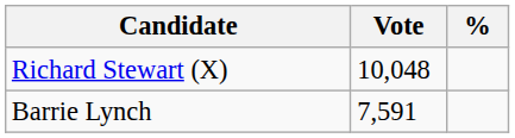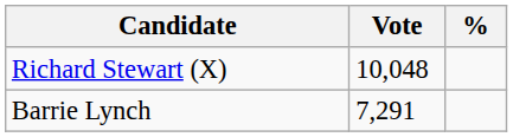 <table class="wikitable">
 <tr>
 <th bgcolor="#DDDDFF" width="200px">Candidate</th>
 <th bgcolor="#DDDDFF" width="50px">Vote</th>
 <th bgcolor="#DDDDFF" width="30px">%</th>
 </tr>
 <tr>
 <td><a href='#'>Richard Stewart</a> (X)</td>
 <td>10,048</td>
 <td></td>
 </tr>
 <tr>
 <td>Barrie Lynch</td>
-<td>7,591</td>
+<td>7,291</td>
 <td></td>
 </tr>
 </table>
